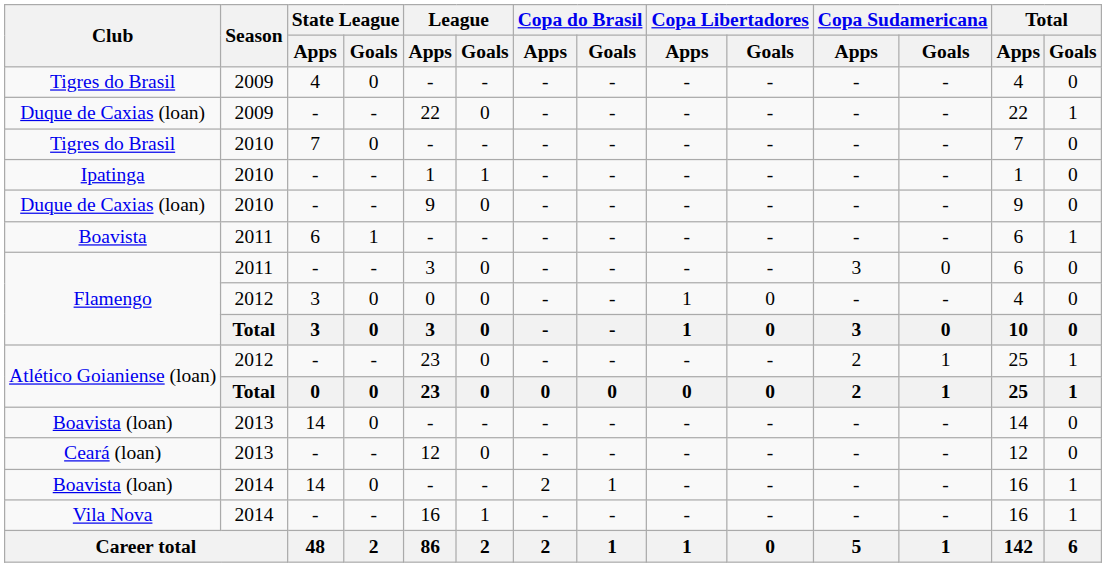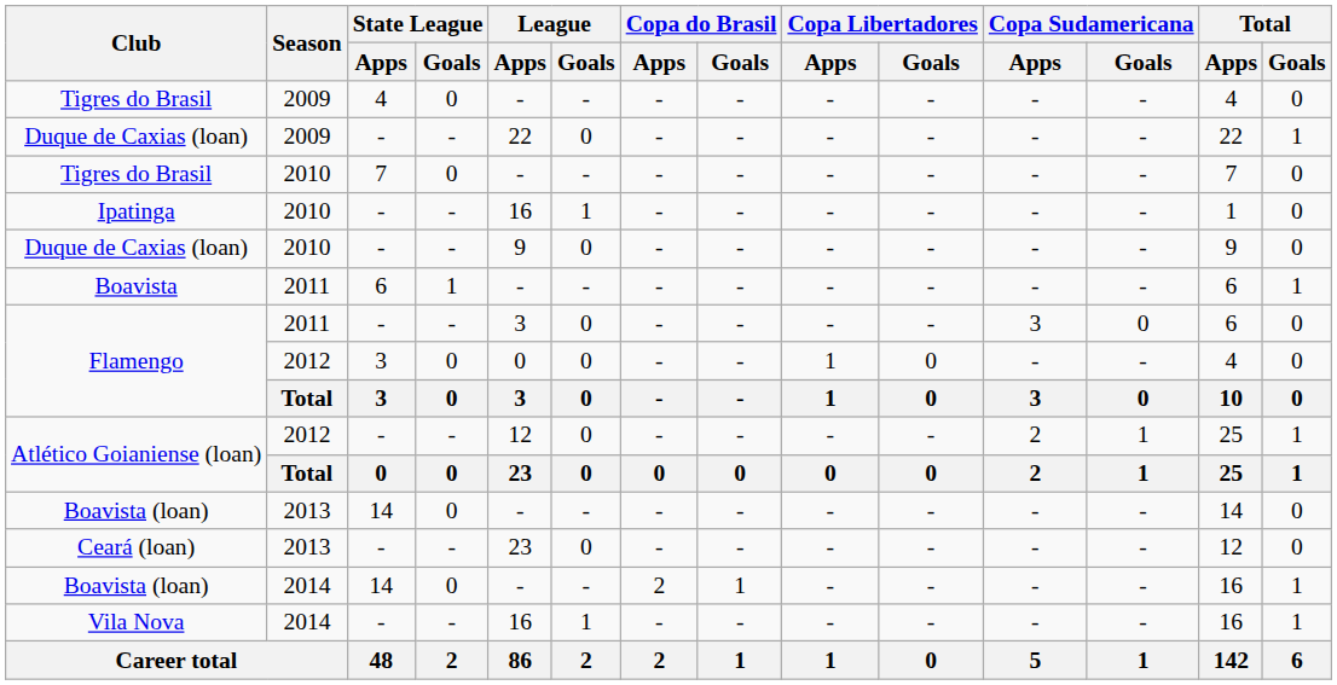 <table class="wikitable" style="text-align: center;">
 <tr>
 <th rowspan="2">Club</th>
 <th rowspan="2">Season</th>
 <th colspan="2">State League</th>
 <th colspan="2">League</th>
 <th colspan="2"><a href='#'>Copa do Brasil</a></th>
 <th colspan="2"><a href='#'>Copa Libertadores</a></th>
 <th colspan="2"><a href='#'>Copa Sudamericana</a></th>
 <th colspan="2">Total</th>
 </tr>
 <tr>
 <th>Apps</th>
 <th>Goals</th>
 <th>Apps</th>
 <th>Goals</th>
 <th>Apps</th>
 <th>Goals</th>
 <th>Apps</th>
 <th>Goals</th>
 <th>Apps</th>
 <th>Goals</th>
 <th>Apps</th>
 <th>Goals</th>
 </tr>
 <tr>
 <td rowspan="1" valign="top"><a href='#'>Tigres do Brasil</a></td>
 <td>2009</td>
 <td>4</td>
 <td>0</td>
 <td>-</td>
 <td>-</td>
 <td>-</td>
 <td>-</td>
 <td>-</td>
 <td>-</td>
 <td>-</td>
 <td>-</td>
 <td>4</td>
 <td>0</td>
 </tr>
 <tr>
 <td rowspan="1" valign="top"><a href='#'>Duque de Caxias</a> (loan)</td>
 <td>2009</td>
 <td>-</td>
 <td>-</td>
 <td>22</td>
 <td>0</td>
 <td>-</td>
 <td>-</td>
 <td>-</td>
 <td>-</td>
 <td>-</td>
 <td>-</td>
 <td>22</td>
 <td>1</td>
 </tr>
 <tr>
 <td rowspan="1" valign="top"><a href='#'>Tigres do Brasil</a></td>
 <td>2010</td>
 <td>7</td>
 <td>0</td>
 <td>-</td>
 <td>-</td>
 <td>-</td>
 <td>-</td>
 <td>-</td>
 <td>-</td>
 <td>-</td>
 <td>-</td>
 <td>7</td>
 <td>0</td>
 </tr>
 <tr>
 <td rowspan="1" valign="top"><a href='#'>Ipatinga</a></td>
 <td>2010</td>
 <td>-</td>
 <td>-</td>
-<td>1</td>
+<td>16</td>
 <td>1</td>
 <td>-</td>
 <td>-</td>
 <td>-</td>
 <td>-</td>
 <td>-</td>
 <td>-</td>
 <td>1</td>
 <td>0</td>
 </tr>
 <tr>
 <td rowspan="1" valign="top"><a href='#'>Duque de Caxias</a> (loan)</td>
 <td>2010</td>
 <td>-</td>
 <td>-</td>
 <td>9</td>
 <td>0</td>
 <td>-</td>
 <td>-</td>
 <td>-</td>
 <td>-</td>
 <td>-</td>
 <td>-</td>
 <td>9</td>
 <td>0</td>
 </tr>
 <tr>
 <td rowspan="1" valign="top"><a href='#'>Boavista</a></td>
 <td>2011</td>
 <td>6</td>
 <td>1</td>
 <td>-</td>
 <td>-</td>
 <td>-</td>
 <td>-</td>
 <td>-</td>
 <td>-</td>
 <td>-</td>
 <td>-</td>
 <td>6</td>
 <td>1</td>
 </tr>
 <tr>
 <td rowspan="3" valign="center"><a href='#'>Flamengo</a></td>
 <td>2011</td>
 <td>-</td>
 <td>-</td>
 <td>3</td>
 <td>0</td>
 <td>-</td>
 <td>-</td>
 <td>-</td>
 <td>-</td>
 <td>3</td>
 <td>0</td>
 <td>6</td>
 <td>0</td>
 </tr>
 <tr>
 <td>2012</td>
 <td>3</td>
 <td>0</td>
 <td>0</td>
 <td>0</td>
 <td>-</td>
 <td>-</td>
 <td>1</td>
 <td>0</td>
 <td>-</td>
 <td>-</td>
 <td>4</td>
 <td>0</td>
 </tr>
 <tr>
 <th colspan="1"><strong>Total</strong></th>
 <th>3</th>
 <th>0</th>
 <th>3</th>
 <th>0</th>
 <th>-</th>
 <th>-</th>
 <th>1</th>
 <th>0</th>
 <th>3</th>
 <th>0</th>
 <th>10</th>
 <th>0</th>
 </tr>
 <tr>
 <td rowspan="2" valign="center"><a href='#'>Atlético Goianiense</a> (loan)</td>
 <td>2012</td>
 <td>-</td>
 <td>-</td>
-<td>23</td>
+<td>12</td>
 <td>0</td>
 <td>-</td>
 <td>-</td>
 <td>-</td>
 <td>-</td>
 <td>2</td>
 <td>1</td>
 <td>25</td>
 <td>1</td>
 </tr>
 <tr>
 <th colspan="1"><strong>Total</strong></th>
 <th>0</th>
 <th>0</th>
 <th>23</th>
 <th>0</th>
 <th>0</th>
 <th>0</th>
 <th>0</th>
 <th>0</th>
 <th>2</th>
 <th>1</th>
 <th>25</th>
 <th>1</th>
 </tr>
 <tr>
 <td rowspan="1" valign="top"><a href='#'>Boavista</a> (loan)</td>
 <td>2013</td>
 <td>14</td>
 <td>0</td>
 <td>-</td>
 <td>-</td>
 <td>-</td>
 <td>-</td>
 <td>-</td>
 <td>-</td>
 <td>-</td>
 <td>-</td>
 <td>14</td>
 <td>0</td>
 </tr>
 <tr>
 <td rowspan="1" valign="top"><a href='#'>Ceará</a> (loan)</td>
 <td>2013</td>
 <td>-</td>
 <td>-</td>
-<td>12</td>
+<td>23</td>
 <td>0</td>
 <td>-</td>
 <td>-</td>
 <td>-</td>
 <td>-</td>
 <td>-</td>
 <td>-</td>
 <td>12</td>
 <td>0</td>
 </tr>
 <tr>
 <td rowspan="1" valign="top"><a href='#'>Boavista</a> (loan)</td>
 <td>2014</td>
 <td>14</td>
 <td>0</td>
 <td>-</td>
 <td>-</td>
 <td>2</td>
 <td>1</td>
 <td>-</td>
 <td>-</td>
 <td>-</td>
 <td>-</td>
 <td>16</td>
 <td>1</td>
 </tr>
 <tr>
 <td rowspan="1" valign="top"><a href='#'>Vila Nova</a></td>
 <td>2014</td>
 <td>-</td>
 <td>-</td>
 <td>16</td>
 <td>1</td>
 <td>-</td>
 <td>-</td>
 <td>-</td>
 <td>-</td>
 <td>-</td>
 <td>-</td>
 <td>16</td>
 <td>1</td>
 </tr>
 <tr>
 <th colspan="2"><strong>Career total</strong></th>
 <th>48</th>
 <th>2</th>
 <th>86</th>
 <th>2</th>
 <th>2</th>
 <th>1</th>
 <th>1</th>
 <th>0</th>
 <th>5</th>
 <th>1</th>
 <th>142</th>
 <th>6</th>
 </tr>
 </table>
